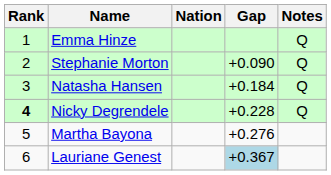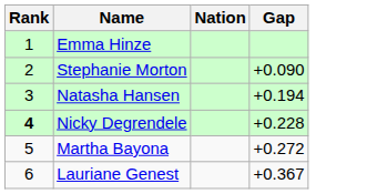 <table class="wikitable sortable" style="text-align:center">
 <tr>
 <th>Rank</th>
 <th>Name</th>
 <th>Nation</th>
 <th>Gap</th>
-<th>Notes</th>
 </tr>
 <tr bgcolor=ccffcc>
 <td>1</td>
 <td align=left><a href='#'>Emma Hinze</a></td>
 <td align=left></td>
 <td></td>
-<td>Q</td>
 </tr>
 <tr bgcolor=ccffcc>
 <td>2</td>
 <td align=left><a href='#'>Stephanie Morton</a></td>
 <td align=left></td>
 <td>+0.090</td>
-<td>Q</td>
 </tr>
 <tr bgcolor=ccffcc>
 <td>3</td>
 <td align=left><a href='#'>Natasha Hansen</a></td>
 <td align=left></td>
-<td>+0.184</td>
-<td>Q</td>
+<td>+0.194</td>
 </tr>
 <tr bgcolor=ccffcc>
 <td><strong>4</strong></td>
 <td align=left><a href='#'>Nicky Degrendele</a></td>
 <td align=left></td>
 <td>+0.228</td>
-<td>Q</td>
 </tr>
 <tr>
 <td>5</td>
 <td align=left><a href='#'>Martha Bayona</a></td>
 <td align=left></td>
-<td>+0.276</td>
-<td></td>
+<td>+0.272</td>
 </tr>
 <tr>
 <td>6</td>
 <td align=left><a href='#'>Lauriane Genest</a></td>
 <td align=left></td>
-<td style="background: lightblue;">+0.367</td>
-<td></td>
+<td>+0.367</td>
 </tr>
 </table>
